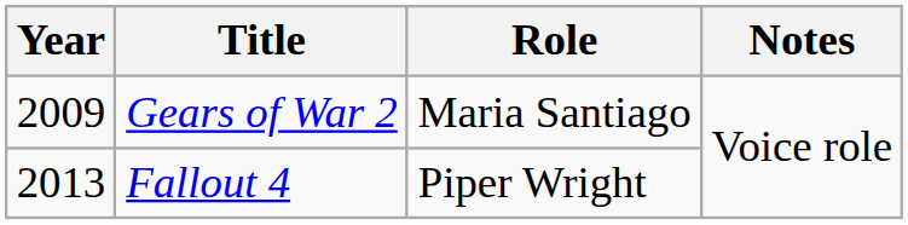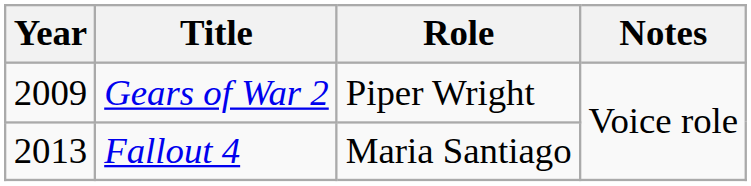 <table class="wikitable sortable plainrowheaders">
 <tr>
 <th scope="col">Year</th>
 <th scope="col">Title</th>
 <th scope="col">Role</th>
 <th scope="col" class="unsortable">Notes</th>
 </tr>
 <tr>
 <td>2009</td>
 <td><em><a href='#'>Gears of War 2</a></em></td>
-<td>Maria Santiago</td>
+<td>Piper Wright</td>
 <td rowspan=2>Voice role</td>
 </tr>
 <tr>
 <td>2013</td>
 <td><em><a href='#'>Fallout 4</a></em></td>
-<td>Piper Wright</td>
+<td>Maria Santiago</td>
 </tr>
 </table>
